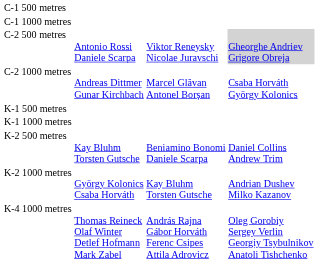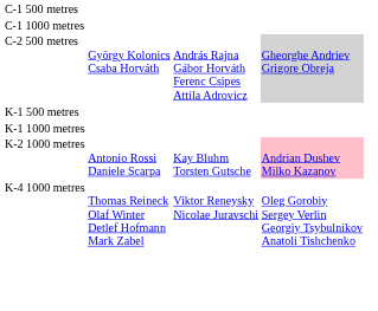 <table>
 <tr valign="top">
 <td>C-1 500 metres<br></td>
 <td></td>
 <td></td>
 <td></td>
 </tr>
 <tr valign="top">
 <td>C-1 1000 metres<br></td>
 <td></td>
 <td></td>
 <td></td>
 </tr>
 <tr valign="top">
 <td>C-2 500 metres<br></td>
-<td><br><a href='#'>Antonio Rossi</a> <br> <a href='#'>Daniele Scarpa</a></td>
-<td><br><a href='#'>Viktor Reneysky</a> <br> <a href='#'>Nicolae Juravschi</a></td>
+<td><br><a href='#'>György Kolonics</a> <br> <a href='#'>Csaba Horváth</a></td>
+<td><br><a href='#'>András Rajna</a><br><a href='#'>Gábor Horváth</a> <br><a href='#'>Ferenc Csipes</a> <br><a href='#'>Attila Adrovicz</a></td>
 <td style="background: lightgrey;"><br><a href='#'>Gheorghe Andriev</a> <br> <a href='#'>Grigore Obreja</a></td>
-</tr>
-<tr valign="top">
-<td>C-2 1000 metres<br></td>
-<td><br><a href='#'>Andreas Dittmer</a> <br> <a href='#'>Gunar Kirchbach</a></td>
-<td><br><a href='#'>Marcel Glăvan</a> <br> <a href='#'>Antonel Borșan</a></td>
-<td><br><a href='#'>Csaba Horváth</a> <br> <a href='#'>György Kolonics</a></td>
 </tr>
 <tr valign="top">
 <td>K-1 500 metres<br></td>
 <td></td>
 <td></td>
 <td></td>
 </tr>
 <tr valign="top">
 <td>K-1 1000 metres<br></td>
 <td></td>
 <td></td>
 <td></td>
 </tr>
 <tr valign="top">
-<td>K-2 500 metres<br></td>
+<td>K-2 1000 metres<br></td>
+<td><br><a href='#'>Antonio Rossi</a> <br> <a href='#'>Daniele Scarpa</a></td>
 <td><br><a href='#'>Kay Bluhm</a> <br> <a href='#'>Torsten Gutsche</a></td>
-<td><br><a href='#'>Beniamino Bonomi</a> <br> <a href='#'>Daniele Scarpa</a></td>
-<td><br><a href='#'>Daniel Collins</a> <br> <a href='#'>Andrew Trim</a></td>
-</tr>
-<tr valign="top">
-<td>K-2 1000 metres<br></td>
-<td><br><a href='#'>György Kolonics</a> <br> <a href='#'>Csaba Horváth</a></td>
-<td><br><a href='#'>Kay Bluhm</a> <br> <a href='#'>Torsten Gutsche</a></td>
-<td><br><a href='#'>Andrian Dushev</a> <br> <a href='#'>Milko Kazanov</a></td>
+<td style="background: pink;"><br><a href='#'>Andrian Dushev</a> <br> <a href='#'>Milko Kazanov</a></td>
 </tr>
 <tr valign="top">
 <td>K-4 1000 metres<br></td>
 <td><br><a href='#'>Thomas Reineck</a><br><a href='#'>Olaf Winter</a><br><a href='#'>Detlef Hofmann</a><br><a href='#'>Mark Zabel</a></td>
-<td><br><a href='#'>András Rajna</a><br><a href='#'>Gábor Horváth</a> <br><a href='#'>Ferenc Csipes</a> <br><a href='#'>Attila Adrovicz</a></td>
+<td><br><a href='#'>Viktor Reneysky</a> <br> <a href='#'>Nicolae Juravschi</a></td>
 <td><br><a href='#'>Oleg Gorobiy</a> <br><a href='#'>Sergey Verlin</a> <br><a href='#'>Georgiy Tsybulnikov</a> <br><a href='#'>Anatoli Tishchenko</a></td>
 </tr>
 </table>
